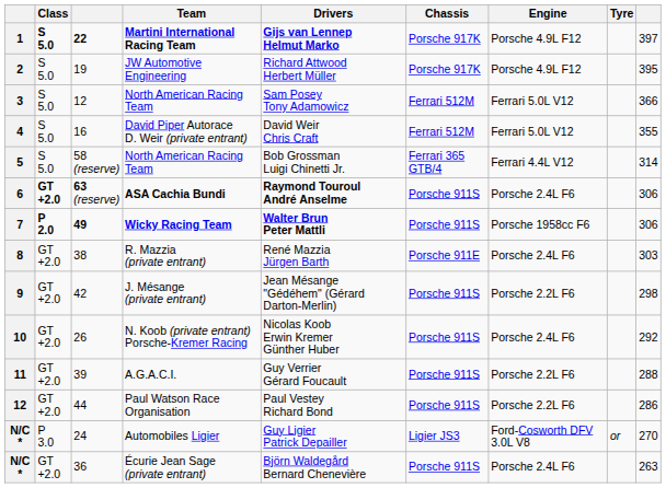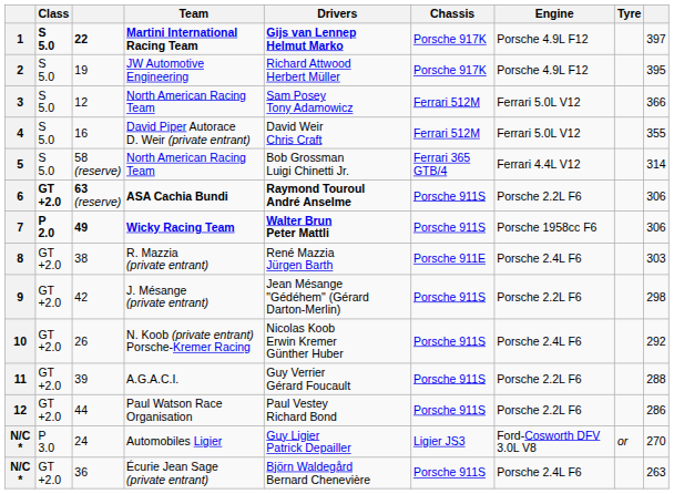 <table class="wikitable" style="font-size: 95%;">
 <tr>
 <th></th>
 <th>Class</th>
 <th></th>
 <th>Team</th>
 <th>Drivers</th>
 <th>Chassis</th>
 <th>Engine</th>
 <th>Tyre</th>
 <th></th>
 </tr>
 <tr>
 <th>1</th>
 <td><strong>S<br>5.0</strong></td>
 <td><strong>22</strong></td>
 <td><strong> <a href='#'>Martini International</a><br>Racing Team</strong></td>
 <td><strong> <a href='#'>Gijs van Lennep</a><br> <a href='#'>Helmut Marko</a></strong></td>
 <td><a href='#'>Porsche 917K</a></td>
 <td>Porsche 4.9L F12</td>
 <td></td>
 <td>397</td>
 </tr>
 <tr>
 <th>2</th>
 <td>S<br>5.0</td>
 <td>19</td>
 <td> <a href='#'>JW Automotive Engineering</a></td>
 <td> <a href='#'>Richard Attwood</a><br> <a href='#'>Herbert Müller</a></td>
 <td><a href='#'>Porsche 917K</a></td>
 <td>Porsche 4.9L F12</td>
 <td></td>
 <td>395</td>
 </tr>
 <tr>
 <th>3</th>
 <td>S<br>5.0</td>
 <td>12</td>
 <td> <a href='#'>North American Racing Team</a></td>
 <td> <a href='#'>Sam Posey</a><br> <a href='#'>Tony Adamowicz</a></td>
 <td><a href='#'>Ferrari 512M</a></td>
 <td>Ferrari 5.0L V12</td>
 <td></td>
 <td>366</td>
 </tr>
 <tr>
 <th>4</th>
 <td>S<br>5.0</td>
 <td>16</td>
 <td> <a href='#'>David Piper</a> Autorace<br> D. Weir <em>(private entrant)</em></td>
 <td> David Weir<br> <a href='#'>Chris Craft</a></td>
 <td><a href='#'>Ferrari 512M</a></td>
 <td>Ferrari 5.0L V12</td>
 <td></td>
 <td>355</td>
 </tr>
 <tr>
 <th>5</th>
 <td>S<br>5.0</td>
 <td>58<br><em>(reserve)</em></td>
 <td> <a href='#'>North American Racing Team</a></td>
 <td> Bob Grossman<br> Luigi Chinetti Jr.</td>
 <td><a href='#'>Ferrari 365 GTB/4</a></td>
 <td>Ferrari 4.4L V12</td>
 <td></td>
 <td>314</td>
 </tr>
 <tr>
 <th>6</th>
 <td><strong>GT<br>+2.0</strong></td>
 <td><strong>63</strong><br><em>(reserve)</em></td>
 <td><strong> ASA Cachia Bundi</strong></td>
 <td><strong> Raymond Touroul<br> André Anselme</strong></td>
 <td><a href='#'>Porsche 911S</a></td>
-<td>Porsche 2.4L F6</td>
+<td>Porsche 2.2L F6</td>
 <td></td>
 <td>306</td>
 </tr>
 <tr>
 <th>7</th>
 <td><strong>P<br>2.0</strong></td>
 <td><strong>49</strong></td>
 <td><strong> <a href='#'>Wicky Racing Team</a></strong></td>
 <td><strong> <a href='#'>Walter Brun</a><br> Peter Mattli</strong></td>
 <td><a href='#'>Porsche 911S</a></td>
 <td>Porsche 1958cc F6</td>
 <td></td>
 <td>306</td>
 </tr>
 <tr>
 <th>8</th>
 <td>GT<br>+2.0</td>
 <td>38</td>
 <td> R. Mazzia<br><em>(private entrant)</em></td>
 <td> René Mazzia<br> <a href='#'>Jürgen Barth</a></td>
 <td><a href='#'>Porsche 911E</a></td>
 <td>Porsche 2.4L F6</td>
 <td></td>
 <td>303</td>
 </tr>
 <tr>
 <th>9</th>
 <td>GT<br>+2.0</td>
 <td>42</td>
 <td> J. Mésange<br><em>(private entrant)</em></td>
 <td> Jean Mésange<br> "Gédéhem" (Gérard Darton-Merlin)</td>
 <td><a href='#'>Porsche 911S</a></td>
 <td>Porsche 2.2L F6</td>
 <td></td>
 <td>298</td>
 </tr>
 <tr>
 <th>10</th>
 <td>GT<br>+2.0</td>
 <td>26</td>
 <td> N. Koob <em>(private entrant)</em><br>  Porsche-<a href='#'>Kremer Racing</a></td>
 <td> Nicolas Koob<br> Erwin Kremer<br> Günther Huber</td>
 <td><a href='#'>Porsche 911S</a></td>
 <td>Porsche 2.4L F6</td>
 <td></td>
 <td>292</td>
 </tr>
 <tr>
 <th>11</th>
 <td>GT<br>+2.0</td>
 <td>39</td>
 <td> A.G.A.C.I.</td>
 <td> Guy Verrier<br> Gérard Foucault</td>
 <td><a href='#'>Porsche 911S</a></td>
 <td>Porsche 2.2L F6</td>
 <td></td>
 <td>288</td>
 </tr>
 <tr>
 <th>12</th>
 <td>GT<br>+2.0</td>
 <td>44</td>
 <td> Paul Watson Race Organisation</td>
 <td> Paul Vestey<br> Richard Bond</td>
 <td><a href='#'>Porsche 911S</a></td>
 <td>Porsche 2.2L F6</td>
 <td></td>
 <td>286</td>
 </tr>
 <tr>
 <th>N/C *</th>
 <td>P<br>3.0</td>
 <td>24</td>
 <td> Automobiles <a href='#'>Ligier</a></td>
 <td> <a href='#'>Guy Ligier</a><br> <a href='#'>Patrick Depailler</a></td>
 <td><a href='#'>Ligier JS3</a></td>
 <td>Ford-<a href='#'>Cosworth DFV</a> 3.0L V8</td>
 <td> <em>or</em><br></td>
 <td>270</td>
 </tr>
 <tr>
 <th>N/C *</th>
 <td>GT<br>+2.0</td>
 <td>36</td>
 <td> Écurie Jean Sage<br><em>(private entrant)</em></td>
 <td> <a href='#'>Björn Waldegård</a><br> Bernard Chenevière</td>
 <td><a href='#'>Porsche 911S</a></td>
 <td>Porsche 2.4L F6</td>
 <td></td>
 <td>263</td>
 </tr>
 </table>
